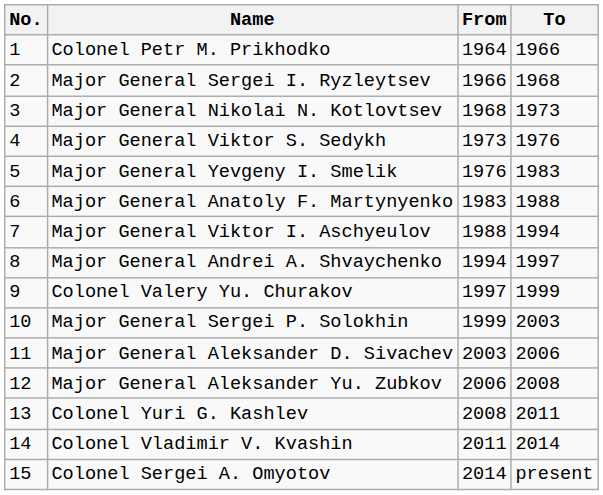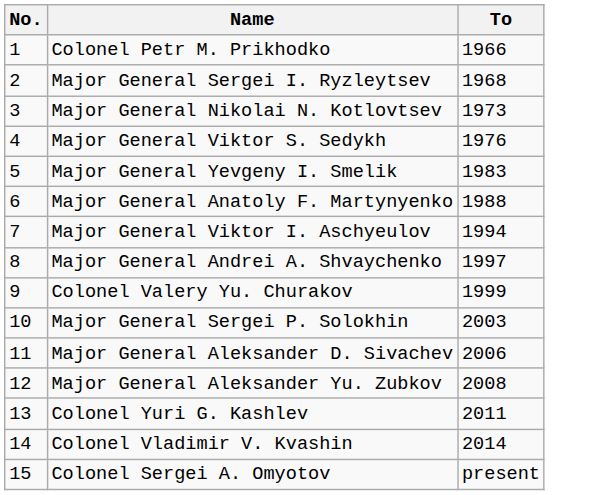 <table class="wikitable">
 <tr>
 <th>No.</th>
 <th>Name</th>
-<th>From</th>
 <th>To</th>
 </tr>
 <tr>
 <td>1</td>
 <td>Colonel Petr M. Prikhodko</td>
-<td>1964</td>
 <td>1966</td>
 </tr>
 <tr>
 <td>2</td>
 <td>Major General Sergei I. Ryzleytsev</td>
-<td>1966</td>
 <td>1968</td>
 </tr>
 <tr>
 <td>3</td>
 <td>Major General Nikolai N. Kotlovtsev</td>
-<td>1968</td>
 <td>1973</td>
 </tr>
 <tr>
 <td>4</td>
 <td>Major General Viktor S. Sedykh</td>
-<td>1973</td>
 <td>1976</td>
 </tr>
 <tr>
 <td>5</td>
 <td>Major General Yevgeny I. Smelik</td>
-<td>1976</td>
 <td>1983</td>
 </tr>
 <tr>
 <td>6</td>
 <td>Major General Anatoly F. Martynyenko</td>
-<td>1983</td>
 <td>1988</td>
 </tr>
 <tr>
 <td>7</td>
 <td>Major General Viktor I. Aschyeulov</td>
-<td>1988</td>
 <td>1994</td>
 </tr>
 <tr>
 <td>8</td>
 <td>Major General Andrei A. Shvaychenko</td>
-<td>1994</td>
 <td>1997</td>
 </tr>
 <tr>
 <td>9</td>
 <td>Colonel Valery Yu. Churakov</td>
-<td>1997</td>
 <td>1999</td>
 </tr>
 <tr>
 <td>10</td>
 <td>Major General Sergei P. Solokhin</td>
-<td>1999</td>
 <td>2003</td>
 </tr>
 <tr>
 <td>11</td>
 <td>Major General Aleksander D. Sivachev</td>
-<td>2003</td>
 <td>2006</td>
 </tr>
 <tr>
 <td>12</td>
 <td>Major General Aleksander Yu. Zubkov</td>
-<td>2006</td>
 <td>2008</td>
 </tr>
 <tr>
 <td>13</td>
 <td>Colonel Yuri G. Kashlev</td>
-<td>2008</td>
 <td>2011</td>
 </tr>
 <tr>
 <td>14</td>
 <td>Colonel Vladimir V. Kvashin</td>
-<td>2011</td>
 <td>2014</td>
 </tr>
 <tr>
 <td>15</td>
 <td>Colonel Sergei A. Omyotov</td>
-<td>2014</td>
 <td>present</td>
 </tr>
 </table>
